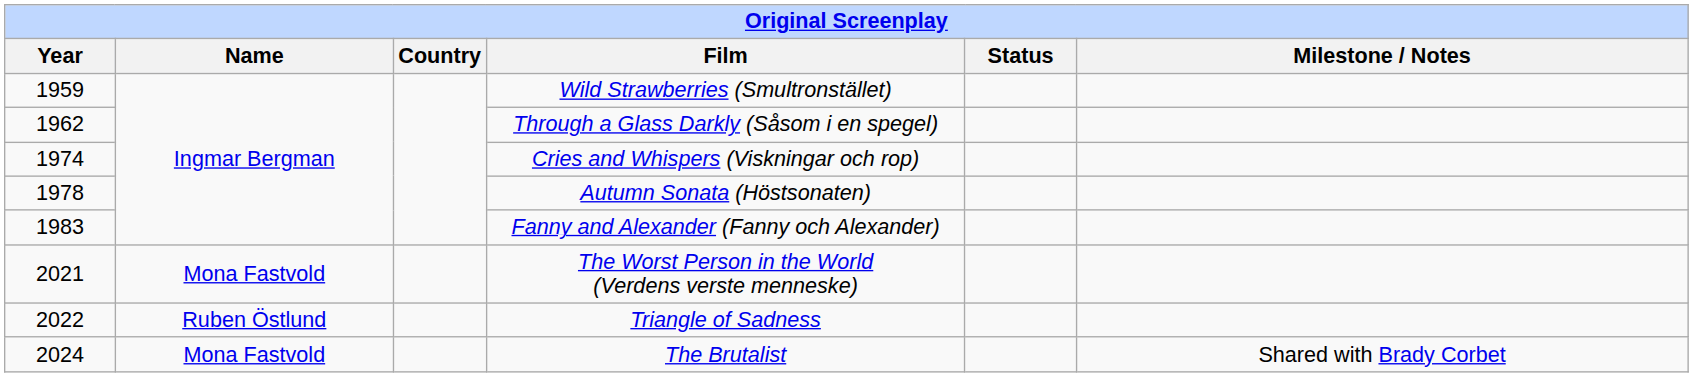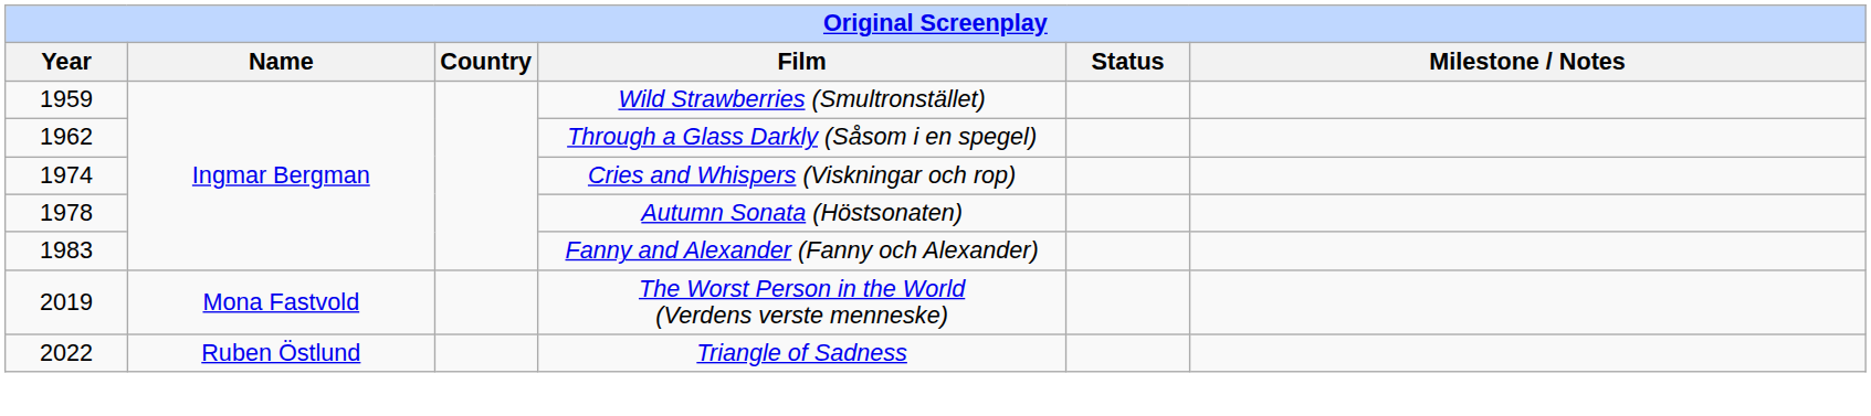 <table class="wikitable" style="text-align: center">
 <tr ---- bgcolor="#bfd7ff">
 <td colspan=6 align=center><strong><a href='#'>Original Screenplay</a></strong></td>
 </tr>
 <tr ---- bgcolor="#ebf5ff">
 <th width="75">Year</th>
 <th width="200">Name</th>
 <th width="50">Country</th>
 <th width="350">Film</th>
 <th width="75">Status</th>
 <th width="450">Milestone / Notes</th>
 </tr>
 <tr>
 <td style="text-align: center">1959</td>
 <td rowspan=5 style="text-align: center"><a href='#'>Ingmar Bergman</a></td>
 <td style="text-align: center" rowspan="5"></td>
 <td><em><a href='#'>Wild Strawberries</a> (Smultronstället)</em></td>
 <td></td>
 <td></td>
 </tr>
 <tr>
 <td style="text-align: center">1962</td>
 <td><em><a href='#'>Through a Glass Darkly</a> (Såsom i en spegel)</em></td>
 <td></td>
 <td></td>
 </tr>
 <tr>
 <td style="text-align: center">1974</td>
 <td><em><a href='#'>Cries and Whispers</a> (Viskningar och rop)</em></td>
 <td></td>
 <td></td>
 </tr>
 <tr>
 <td style="text-align: center">1978</td>
 <td><em><a href='#'>Autumn Sonata</a> (Höstsonaten)</em></td>
 <td></td>
 <td></td>
 </tr>
 <tr>
 <td style="text-align: center">1983</td>
 <td><em><a href='#'>Fanny and Alexander</a> (Fanny och Alexander)</em></td>
 <td></td>
 <td></td>
 </tr>
 <tr>
-<td style="text-align: center">2021</td>
+<td style="text-align: center">2019</td>
 <td rowspan=1 style="text-align: center"><a href='#'>Mona Fastvold</a></td>
 <td style="text-align: center" rowspan="1"></td>
 <td><em><a href='#'>The Worst Person in the World</a><br>(Verdens verste menneske)</em></td>
 <td></td>
 <td></td>
 </tr>
 <tr>
 <td style="text-align: center">2022</td>
 <td rowspan=1 style="text-align: center"><a href='#'>Ruben Östlund</a></td>
 <td style="text-align: center" rowspan="1"></td>
 <td><em><a href='#'>Triangle of Sadness</a></em></td>
 <td></td>
 <td></td>
 </tr>
-<tr>
-<td style="text-align: center">2024</td>
-<td rowspan=1 style="text-align: center"><a href='#'>Mona Fastvold</a></td>
-<td style="text-align: center" rowspan="1"></td>
-<td><em><a href='#'>The Brutalist</a></em></td>
-<td></td>
-<td>Shared with <a href='#'>Brady Corbet</a></td>
-</tr>
 </table>
